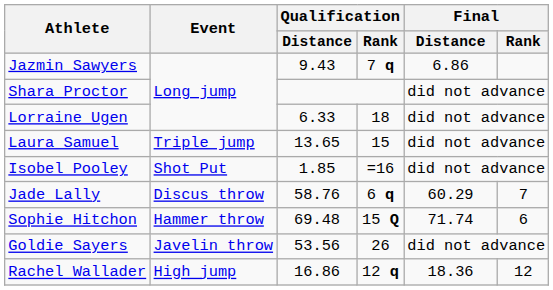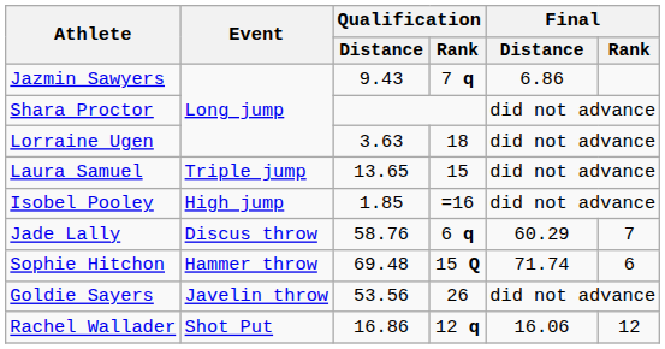 <table class="wikitable" style="font-size:90%">
 <tr>
 <th rowspan=2>Athlete</th>
 <th rowspan=2>Event</th>
 <th colspan=2>Qualification</th>
 <th colspan=2>Final</th>
 </tr>
 <tr style="font-size:95%">
 <th>Distance</th>
 <th>Rank</th>
 <th>Distance</th>
 <th>Rank</th>
 </tr>
 <tr align=center>
 <td align=left><a href='#'>Jazmin Sawyers</a></td>
 <td style="text-align:left;" rowspan="3"><a href='#'>Long jump</a></td>
 <td>9.43</td>
 <td>7 <strong>q</strong></td>
 <td>6.86</td>
 <td></td>
 </tr>
 <tr align=center>
 <td align=left><a href='#'>Shara Proctor</a></td>
 <td colspan=2></td>
 <td colspan=2>did not advance</td>
 </tr>
 <tr align=center>
 <td align=left><a href='#'>Lorraine Ugen</a></td>
-<td>6.33</td>
+<td>3.63</td>
 <td>18</td>
 <td colspan=2>did not advance</td>
 </tr>
 <tr align=center>
 <td align=left><a href='#'>Laura Samuel</a></td>
 <td style="text-align:left;"><a href='#'>Triple jump</a></td>
 <td>13.65</td>
 <td>15</td>
 <td colspan=2>did not advance</td>
 </tr>
 <tr align=center>
 <td align=left><a href='#'>Isobel Pooley</a></td>
-<td style="text-align:left;"><a href='#'>Shot Put</a></td>
+<td style="text-align:left;"><a href='#'>High jump</a></td>
 <td>1.85</td>
 <td>=16</td>
 <td colspan=2>did not advance</td>
 </tr>
 <tr align=center>
 <td align=left><a href='#'>Jade Lally</a></td>
 <td style="text-align:left;"><a href='#'>Discus throw</a></td>
 <td>58.76</td>
 <td>6 <strong>q</strong></td>
 <td>60.29</td>
 <td>7</td>
 </tr>
 <tr align=center>
 <td align=left><a href='#'>Sophie Hitchon</a></td>
 <td style="text-align:left;"><a href='#'>Hammer throw</a></td>
 <td>69.48</td>
 <td>15 <strong>Q</strong></td>
 <td>71.74</td>
 <td>6</td>
 </tr>
 <tr align=center>
 <td align=left><a href='#'>Goldie Sayers</a></td>
 <td style="text-align:left;"><a href='#'>Javelin throw</a></td>
 <td>53.56</td>
 <td>26</td>
 <td colspan=2>did not advance</td>
 </tr>
 <tr align=center>
 <td align=left><a href='#'>Rachel Wallader</a></td>
-<td style="text-align:left;"><a href='#'>High jump</a></td>
+<td style="text-align:left;"><a href='#'>Shot Put</a></td>
 <td>16.86</td>
 <td>12 <strong>q</strong></td>
-<td>18.36</td>
+<td>16.06</td>
 <td>12</td>
 </tr>
 </table>
